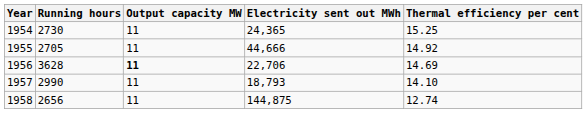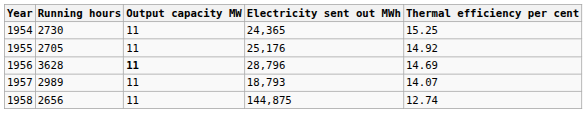 <table class="wikitable">
 <tr>
 <th>Year</th>
 <th>Running hours</th>
 <th>Output capacity MW</th>
 <th>Electricity sent out MWh</th>
 <th>Thermal efficiency per cent</th>
 </tr>
 <tr>
 <td>1954</td>
 <td>2730</td>
 <td>11</td>
 <td>24,365</td>
 <td>15.25</td>
 </tr>
 <tr>
 <td>1955</td>
 <td>2705</td>
 <td>11</td>
-<td>44,666</td>
+<td>25,176</td>
 <td>14.92</td>
 </tr>
 <tr>
 <td>1956</td>
 <td>3628</td>
 <td><strong>11</strong></td>
-<td>22,706</td>
+<td>28,796</td>
 <td>14.69</td>
 </tr>
 <tr>
 <td>1957</td>
-<td>2990</td>
+<td>2989</td>
 <td>11</td>
 <td>18,793</td>
-<td>14.10</td>
+<td>14.07</td>
 </tr>
 <tr>
 <td>1958</td>
 <td>2656</td>
 <td>11</td>
 <td>144,875</td>
 <td>12.74</td>
 </tr>
 </table>
